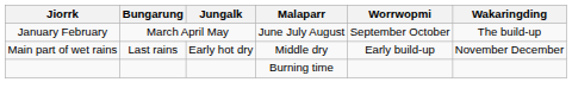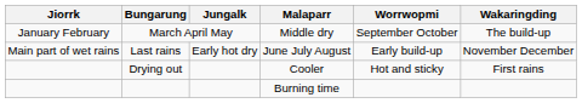 <table class="wikitable" style="text-align: center;">
 <tr>
 <th>Jiorrk</th>
 <th>Bungarung</th>
 <th>Jungalk</th>
 <th>Malaparr</th>
 <th>Worrwopmi</th>
 <th>Wakaringding</th>
 </tr>
 <tr>
 <td>January February</td>
 <td colspan="2">March April May</td>
-<td>June July August</td>
+<td>Middle dry</td>
 <td>September October</td>
 <td>The build-up</td>
 </tr>
 <tr>
 <td>Main part of wet rains</td>
 <td>Last rains</td>
 <td>Early hot dry</td>
-<td>Middle dry</td>
+<td>June July August</td>
 <td>Early build-up</td>
 <td>November December</td>
+</tr>
+<tr>
+<td></td>
+<td>Drying out</td>
+<td></td>
+<td>Cooler</td>
+<td>Hot and sticky</td>
+<td>First rains</td>
 </tr>
 <tr>
 <td></td>
 <td></td>
 <td></td>
 <td>Burning time</td>
 <td></td>
 <td></td>
 </tr>
 </table>
